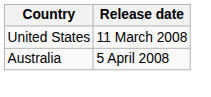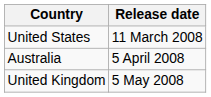 <table class="wikitable">
 <tr>
 <th>Country</th>
 <th>Release date</th>
 </tr>
 <tr>
 <td>United States</td>
 <td>11 March 2008</td>
 </tr>
 <tr>
 <td>Australia</td>
 <td>5 April 2008</td>
 </tr>
+<tr>
+<td>United Kingdom</td>
+<td>5 May 2008</td>
+</tr>
 </table>
